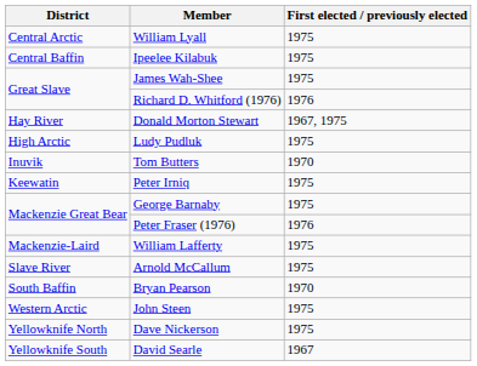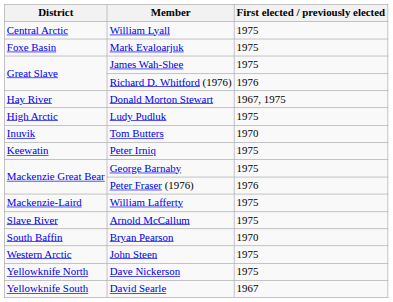 <table class="wikitable sortable">
 <tr>
 <th>District</th>
 <th>Member</th>
 <th>First elected / previously elected</th>
 </tr>
 <tr>
 <td><a href='#'>Central Arctic</a></td>
 <td><a href='#'>William Lyall</a></td>
 <td>1975</td>
 </tr>
 <tr>
-<td><a href='#'>Central Baffin</a></td>
-<td><a href='#'>Ipeelee Kilabuk</a></td>
+<td><a href='#'>Foxe Basin</a></td>
+<td><a href='#'>Mark Evaloarjuk</a></td>
 <td>1975</td>
 </tr>
 <tr>
 <td rowspan=2><a href='#'>Great Slave</a></td>
 <td><a href='#'>James Wah-Shee</a></td>
 <td>1975</td>
 </tr>
 <tr>
 <td><a href='#'>Richard D. Whitford</a> (1976)</td>
 <td>1976</td>
 </tr>
 <tr>
 <td><a href='#'>Hay River</a></td>
 <td><a href='#'>Donald Morton Stewart</a></td>
 <td>1967, 1975</td>
 </tr>
 <tr>
 <td><a href='#'>High Arctic</a></td>
 <td><a href='#'>Ludy Pudluk</a></td>
 <td>1975</td>
 </tr>
 <tr>
 <td><a href='#'>Inuvik</a></td>
 <td><a href='#'>Tom Butters</a></td>
 <td>1970</td>
 </tr>
 <tr>
 <td><a href='#'>Keewatin</a></td>
 <td><a href='#'>Peter Irniq</a></td>
 <td>1975</td>
 </tr>
 <tr>
 <td rowspan=2><a href='#'>Mackenzie Great Bear</a></td>
 <td><a href='#'>George Barnaby</a></td>
 <td>1975</td>
 </tr>
 <tr>
 <td><a href='#'>Peter Fraser</a> (1976)</td>
 <td>1976</td>
 </tr>
 <tr>
 <td><a href='#'>Mackenzie-Laird</a></td>
 <td><a href='#'>William Lafferty</a></td>
 <td>1975</td>
 </tr>
 <tr>
 <td><a href='#'>Slave River</a></td>
 <td><a href='#'>Arnold McCallum</a></td>
 <td>1975</td>
 </tr>
 <tr>
 <td><a href='#'>South Baffin</a></td>
 <td><a href='#'>Bryan Pearson</a></td>
 <td>1970</td>
 </tr>
 <tr>
 <td><a href='#'>Western Arctic</a></td>
 <td><a href='#'>John Steen</a></td>
 <td>1975</td>
 </tr>
 <tr>
 <td><a href='#'>Yellowknife North</a></td>
 <td><a href='#'>Dave Nickerson</a></td>
 <td>1975</td>
 </tr>
 <tr>
 <td><a href='#'>Yellowknife South</a></td>
 <td><a href='#'>David Searle</a></td>
 <td>1967</td>
 </tr>
 </table>
